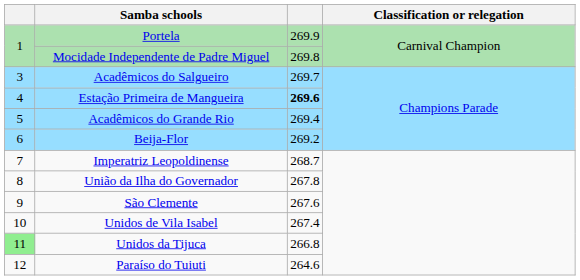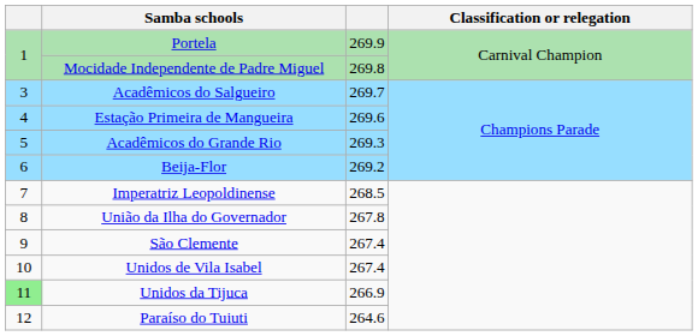 <table class="wikitable">
 <tr>
 <th width="30"></th>
 <th width="300">Samba schools</th>
 <th width="20"></th>
 <th width="300">Classification or relegation</th>
 </tr>
 <tr align="center">
 <td rowspan="2" bgcolor=ACE1AF>1</td>
 <td bgcolor=ACE1AF><a href='#'>Portela</a></td>
 <td bgcolor="ACE1AF">269.9</td>
 <td rowspan="2" bgcolor=ACE1AF>Carnival Champion</td>
 </tr>
 <tr align="center">
 <td bgcolor=ACE1AF><a href='#'>Mocidade Independente de Padre Miguel</a></td>
 <td bgcolor="ACE1AF">269.8</td>
 </tr>
 <tr align="center">
 <td bgcolor=97DEFF>3</td>
 <td bgcolor=97DEFF><a href='#'>Acadêmicos do Salgueiro</a></td>
 <td bgcolor="97DEFF">269.7</td>
 <td rowspan="4" bgcolor=97DEFF><a href='#'><span>Champions Parade</span></a></td>
 </tr>
 <tr align="center">
 <td bgcolor=97DEFF>4</td>
 <td bgcolor=97DEFF><a href='#'>Estação Primeira de Mangueira</a></td>
-<td bgcolor="97DEFF"><strong>269.6</strong></td>
+<td bgcolor="97DEFF">269.6</td>
 </tr>
 <tr align="center">
 <td bgcolor=97DEFF>5</td>
 <td bgcolor=97DEFF><a href='#'>Acadêmicos do Grande Rio</a></td>
-<td bgcolor="97DEFF">269.4</td>
+<td bgcolor="97DEFF">269.3</td>
 </tr>
 <tr align="center">
 <td bgcolor=97DEFF>6</td>
 <td bgcolor=97DEFF><a href='#'>Beija-Flor</a></td>
 <td bgcolor="97DEFF">269.2</td>
 </tr>
 <tr align="center">
 <td>7</td>
 <td><a href='#'>Imperatriz Leopoldinense</a></td>
-<td>268.7</td>
+<td>268.5</td>
 <td rowspan="6"></td>
 </tr>
 <tr align="center">
 <td>8</td>
 <td><a href='#'>União da Ilha do Governador</a></td>
 <td>267.8</td>
 </tr>
 <tr align="center">
 <td>9</td>
 <td><a href='#'>São Clemente</a></td>
-<td>267.6</td>
+<td>267.4</td>
 </tr>
 <tr align="center">
 <td>10</td>
 <td><a href='#'>Unidos de Vila Isabel</a></td>
 <td>267.4</td>
 </tr>
 <tr align="center">
 <td style="background: lightgreen;">11</td>
 <td><a href='#'>Unidos da Tijuca</a></td>
-<td>266.8</td>
+<td>266.9</td>
 </tr>
 <tr align="center">
 <td>12</td>
 <td><a href='#'>Paraíso do Tuiuti</a></td>
 <td>264.6</td>
 </tr>
 </table>
